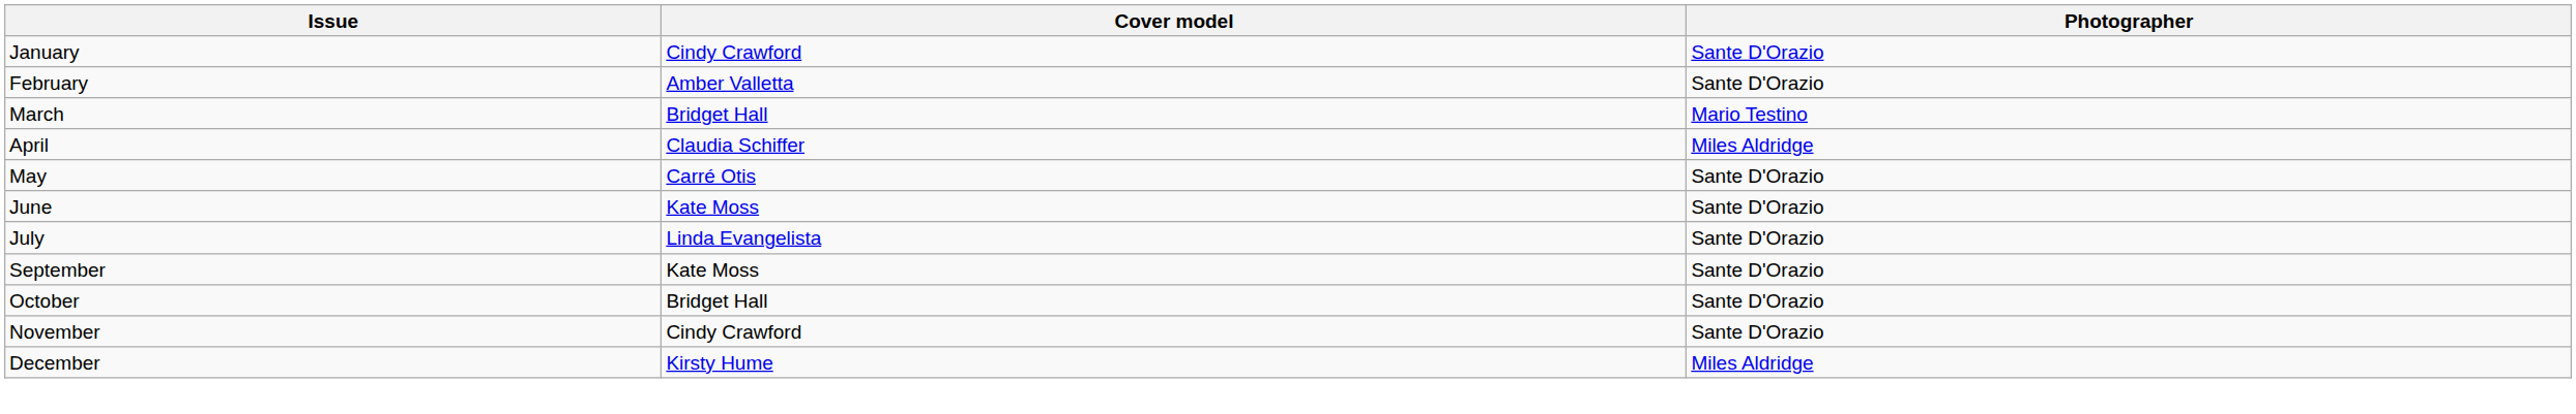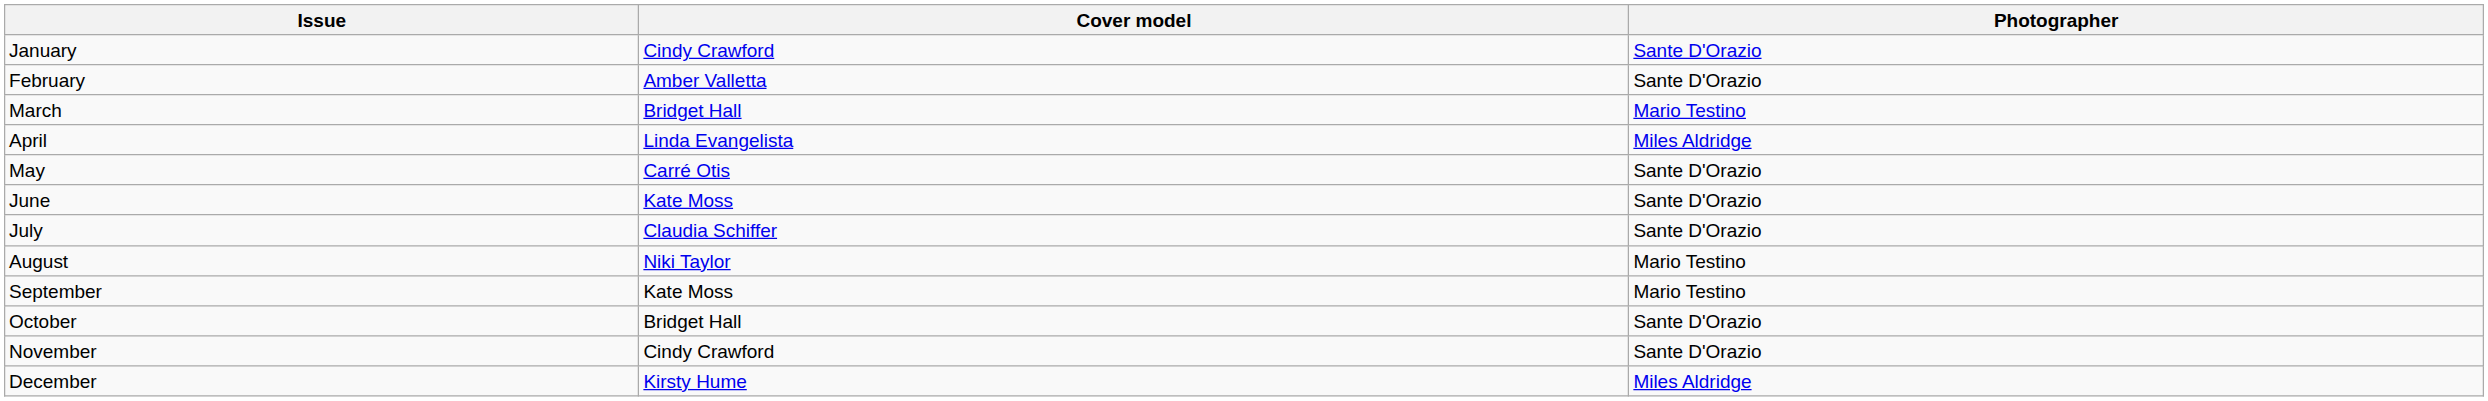 <table class="sortable wikitable"  style="font-size:95%; width:100%;">
 <tr>
 <th style="text-align:center;">Issue</th>
 <th style="text-align:center;">Cover model</th>
 <th style="text-align:center;">Photographer</th>
 </tr>
 <tr>
 <td>January</td>
 <td><a href='#'>Cindy Crawford</a></td>
 <td><a href='#'>Sante D'Orazio</a></td>
 </tr>
 <tr>
 <td>February</td>
 <td><a href='#'>Amber Valletta</a></td>
 <td>Sante D'Orazio</td>
 </tr>
 <tr>
 <td>March</td>
 <td><a href='#'>Bridget Hall</a></td>
 <td><a href='#'>Mario Testino</a></td>
 </tr>
 <tr>
 <td>April</td>
-<td><a href='#'>Claudia Schiffer</a></td>
+<td><a href='#'>Linda Evangelista</a></td>
 <td><a href='#'>Miles Aldridge</a></td>
 </tr>
 <tr>
 <td>May</td>
 <td><a href='#'>Carré Otis</a></td>
 <td>Sante D'Orazio</td>
 </tr>
 <tr>
 <td>June</td>
 <td><a href='#'>Kate Moss</a></td>
 <td>Sante D'Orazio</td>
 </tr>
 <tr>
 <td>July</td>
-<td><a href='#'>Linda Evangelista</a></td>
+<td><a href='#'>Claudia Schiffer</a></td>
 <td>Sante D'Orazio</td>
+</tr>
+<tr>
+<td>August</td>
+<td><a href='#'>Niki Taylor</a></td>
+<td>Mario Testino</td>
 </tr>
 <tr>
 <td>September</td>
 <td>Kate Moss</td>
-<td>Sante D'Orazio</td>
+<td>Mario Testino</td>
 </tr>
 <tr>
 <td>October</td>
 <td>Bridget Hall</td>
 <td>Sante D'Orazio</td>
 </tr>
 <tr>
 <td>November</td>
 <td>Cindy Crawford</td>
 <td>Sante D'Orazio</td>
 </tr>
 <tr>
 <td>December</td>
 <td><a href='#'>Kirsty Hume</a></td>
 <td><a href='#'>Miles Aldridge</a></td>
 </tr>
 </table>
